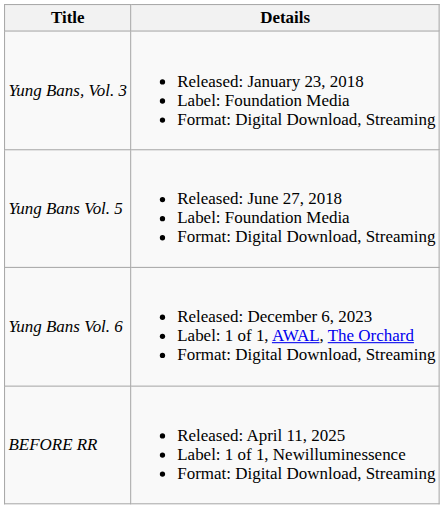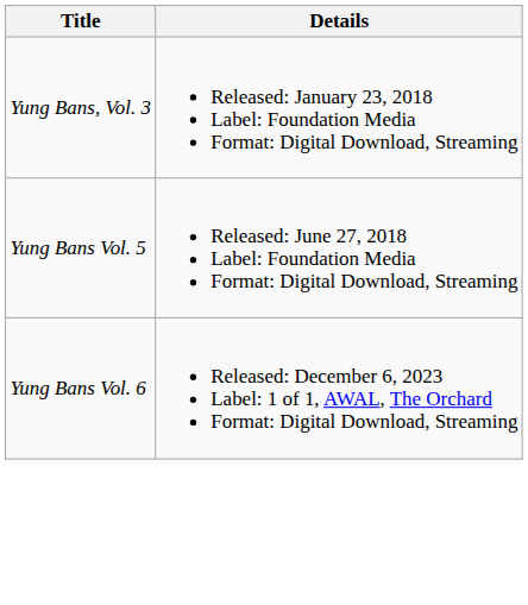 <table class="wikitable">
 <tr>
 <th>Title</th>
 <th>Details</th>
 </tr>
 <tr>
 <td><em>Yung Bans, Vol. 3</em></td>
 <td><br><ul><li>Released: January 23, 2018</li><li>Label: Foundation Media</li><li>Format: Digital Download, Streaming</li></ul></td>
 </tr>
 <tr>
 <td><em>Yung Bans Vol. 5</em></td>
 <td><br><ul><li>Released: June 27, 2018</li><li>Label: Foundation Media</li><li>Format: Digital Download, Streaming</li></ul></td>
 </tr>
 <tr>
 <td><em>Yung Bans Vol. 6</em></td>
 <td><br><ul><li>Released: December 6, 2023</li><li>Label: 1 of 1, <a href='#'>AWAL</a>, <a href='#'>The Orchard</a></li><li>Format: Digital Download, Streaming</li></ul></td>
 </tr>
-<tr>
-<td><em>BEFORE RR</em></td>
-<td><br><ul><li>Released: April 11, 2025</li><li>Label: 1 of 1, Newilluminessence</li><li>Format: Digital Download, Streaming</li></ul></td>
-</tr>
 </table>
